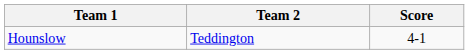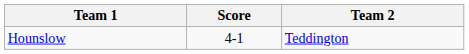 <table class="wikitable" style="font-size: 100%">
 <tr>
 <th width=200>Team 1</th>
+<th width=100>Score</th>
 <th width=200>Team 2</th>
-<th width=100>Score</th>
 </tr>
 <tr>
 <td><a href='#'>Hounslow</a></td>
+<td align=center>4-1</td>
 <td><a href='#'>Teddington</a></td>
-<td align=center>4-1</td>
 </tr>
 </table>
